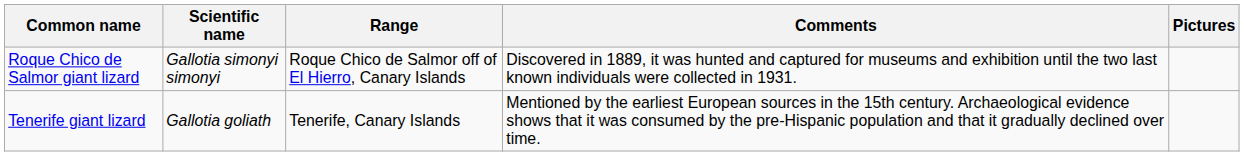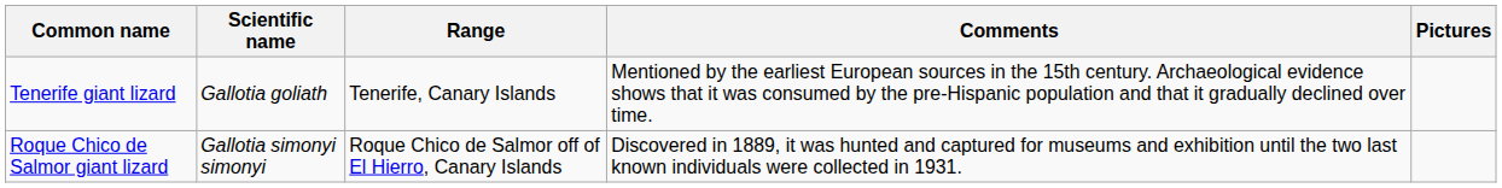 <table class="wikitable">
 <tr>
 <th>Common name</th>
 <th>Scientific name</th>
 <th>Range</th>
 <th class="unsortable">Comments</th>
 <th class="unsortable">Pictures</th>
 </tr>
 <tr>
+<td><a href='#'>Tenerife giant lizard</a></td>
+<td><em>Gallotia goliath</em></td>
+<td>Tenerife, Canary Islands</td>
+<td>Mentioned by the earliest European sources in the 15th century. Archaeological evidence shows that it was consumed by the pre-Hispanic population and that it gradually declined over time.</td>
+<td></td>
+</tr>
+<tr>
 <td><a href='#'>Roque Chico de Salmor giant lizard</a></td>
 <td><em>Gallotia simonyi simonyi</em></td>
 <td>Roque Chico de Salmor off of <a href='#'>El Hierro</a>, Canary Islands</td>
 <td>Discovered in 1889, it was hunted and captured for museums and exhibition until the two last known individuals were collected in 1931.</td>
 <td></td>
 </tr>
-<tr>
-<td><a href='#'>Tenerife giant lizard</a></td>
-<td><em>Gallotia goliath</em></td>
-<td>Tenerife, Canary Islands</td>
-<td>Mentioned by the earliest European sources in the 15th century. Archaeological evidence shows that it was consumed by the pre-Hispanic population and that it gradually declined over time.</td>
-<td></td>
-</tr>
 </table>
